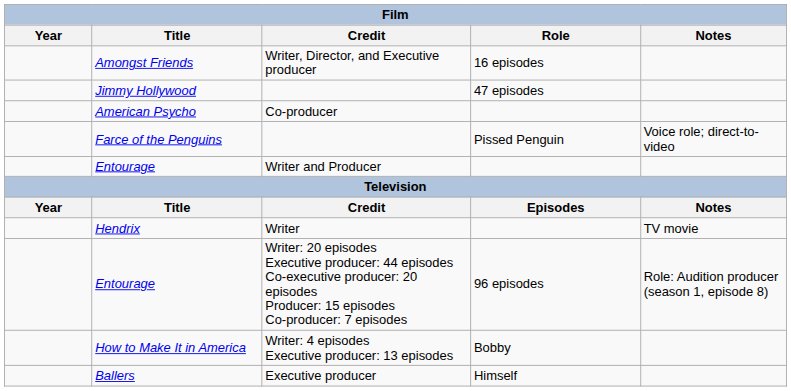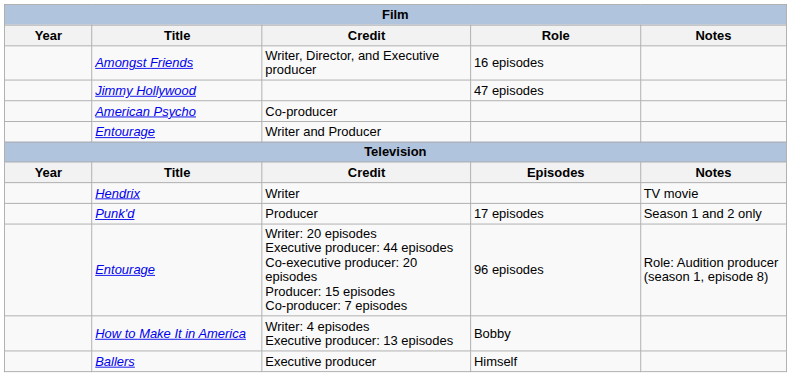 <table class="wikitable" style="font-size: 90%;">
 <tr>
 <th colspan="5" style="background: LightSteelBlue;">Film</th>
 </tr>
 <tr>
 <th style="width:100px;">Year</th>
 <th style="width:200px;">Title</th>
 <th style="width:250px;">Credit</th>
 <th style="width:100px;">Role</th>
 <th style="width:150px;">Notes</th>
 </tr>
 <tr>
 <td></td>
 <td><em><a href='#'>Amongst Friends</a></em></td>
 <td>Writer, Director, and Executive producer</td>
 <td>16 episodes</td>
 <td></td>
 </tr>
 <tr>
 <td></td>
 <td><em><a href='#'>Jimmy Hollywood</a></em></td>
 <td></td>
 <td>47 episodes</td>
 <td></td>
 </tr>
 <tr>
 <td></td>
 <td><em><a href='#'>American Psycho</a></em></td>
 <td>Co-producer</td>
 <td></td>
 <td></td>
 </tr>
 <tr>
 <td></td>
-<td><em><a href='#'>Farce of the Penguins</a></em></td>
-<td></td>
-<td>Pissed Penguin</td>
-<td>Voice role; direct-to-video</td>
-</tr>
-<tr>
-<td></td>
 <td><em><a href='#'>Entourage</a></em></td>
 <td>Writer and Producer</td>
 <td></td>
 <td></td>
 </tr>
 <tr>
 <th colspan="5" style="background: LightSteelBlue;">Television</th>
 </tr>
 <tr>
 <th style="width:100px;">Year</th>
 <th style="width:200px;">Title</th>
 <th style="width:250px;">Credit</th>
 <th style="width:200px;">Episodes</th>
 <th style="width:170px;">Notes</th>
 </tr>
 <tr>
 <td></td>
 <td><em><a href='#'>Hendrix</a></em></td>
 <td>Writer</td>
 <td></td>
 <td>TV movie</td>
 </tr>
 <tr>
 <td></td>
+<td><em><a href='#'>Punk'd</a></em></td>
+<td>Producer</td>
+<td>17 episodes</td>
+<td>Season 1 and 2 only</td>
+</tr>
+<tr>
+<td></td>
 <td><em><a href='#'>Entourage</a></em></td>
 <td>Writer: 20 episodes<br>Executive producer: 44 episodes<br>Co-executive producer: 20 episodes<br>Producer: 15 episodes<br>Co-producer: 7 episodes</td>
 <td>96 episodes</td>
 <td>Role: Audition producer (season 1, episode 8)</td>
 </tr>
 <tr>
 <td></td>
 <td><em><a href='#'>How to Make It in America</a></em></td>
 <td>Writer: 4 episodes<br>Executive producer: 13 episodes</td>
 <td>Bobby</td>
 <td></td>
 </tr>
 <tr>
 <td></td>
 <td><em><a href='#'>Ballers</a></em></td>
 <td>Executive producer</td>
 <td>Himself</td>
 <td></td>
 </tr>
 </table>
